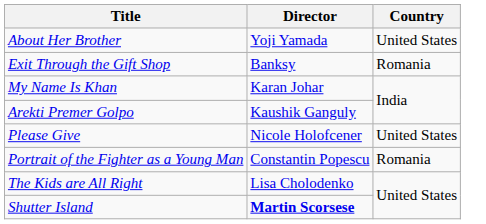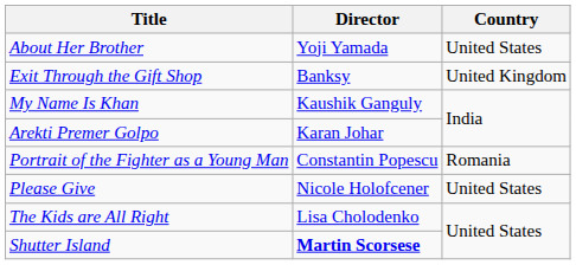 <table class="wikitable">
 <tr>
 <th>Title</th>
 <th>Director</th>
 <th>Country</th>
 </tr>
 <tr>
 <td><em><a href='#'>About Her Brother</a></em></td>
 <td><a href='#'>Yoji Yamada</a></td>
 <td>United States</td>
 </tr>
 <tr>
 <td><em><a href='#'>Exit Through the Gift Shop</a></em></td>
 <td><a href='#'>Banksy</a></td>
-<td>Romania</td>
+<td>United Kingdom</td>
 </tr>
 <tr>
 <td><em><a href='#'>My Name Is Khan</a></em></td>
-<td><a href='#'>Karan Johar</a></td>
+<td><a href='#'>Kaushik Ganguly</a></td>
 <td rowspan="2">India</td>
 </tr>
 <tr>
 <td><em><a href='#'>Arekti Premer Golpo</a></em></td>
-<td><a href='#'>Kaushik Ganguly</a></td>
+<td><a href='#'>Karan Johar</a></td>
+</tr>
+<tr>
+<td><em><a href='#'>Portrait of the Fighter as a Young Man</a></em></td>
+<td><a href='#'>Constantin Popescu</a></td>
+<td>Romania</td>
 </tr>
 <tr>
 <td><em><a href='#'>Please Give</a></em></td>
 <td><a href='#'>Nicole Holofcener</a></td>
 <td>United States</td>
-</tr>
-<tr>
-<td><em><a href='#'>Portrait of the Fighter as a Young Man</a></em></td>
-<td><a href='#'>Constantin Popescu</a></td>
-<td>Romania</td>
 </tr>
 <tr>
 <td><em><a href='#'>The Kids are All Right</a></em></td>
 <td><a href='#'>Lisa Cholodenko</a></td>
 <td rowspan="2">United States</td>
 </tr>
 <tr>
 <td><em><a href='#'>Shutter Island</a></em></td>
 <td><strong><a href='#'>Martin Scorsese</a></strong></td>
 </tr>
 </table>
